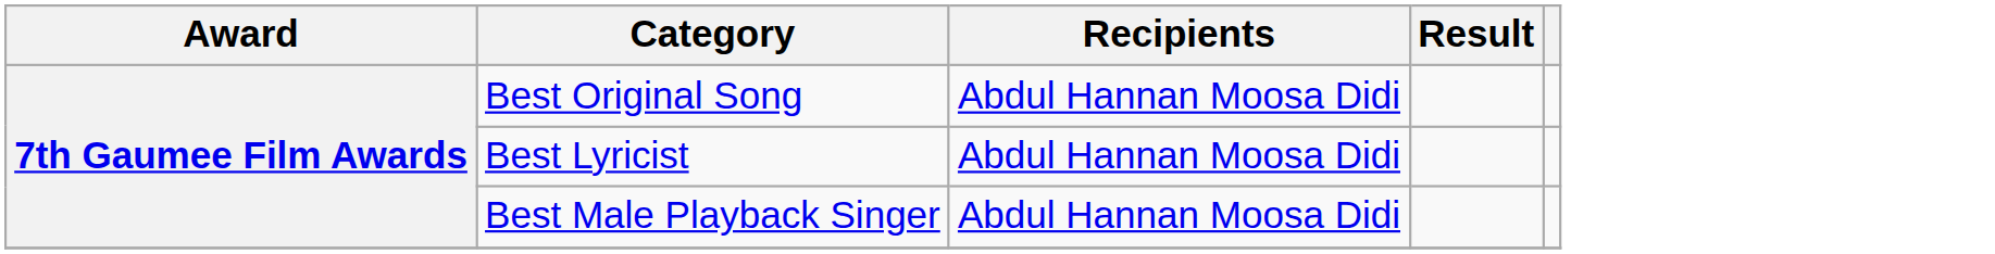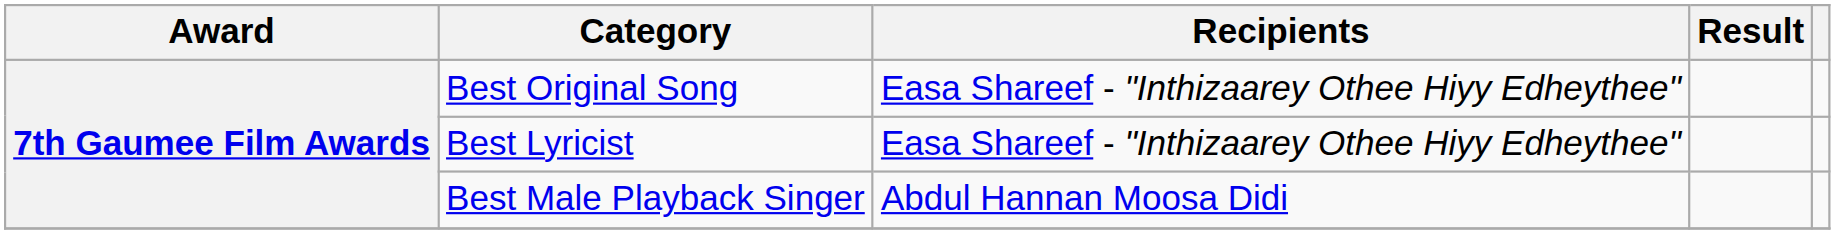 <table class="wikitable plainrowheaders sortable">
 <tr>
 <th scope="col">Award</th>
 <th scope="col">Category</th>
 <th scope="col">Recipients</th>
 <th scope="col">Result</th>
 <th scope="col" class="unsortable"></th>
 </tr>
 <tr>
 <th scope="row" rowspan="3"><a href='#'>7th Gaumee Film Awards</a></th>
 <td><a href='#'>Best Original Song</a></td>
-<td><a href='#'>Abdul Hannan Moosa Didi</a></td>
+<td><a href='#'>Easa Shareef</a> - <em>"Inthizaarey Othee Hiyy Edheythee"</em></td>
 <td></td>
 <td style="text-align:center;"></td>
 </tr>
 <tr>
 <td><a href='#'>Best Lyricist</a></td>
-<td><a href='#'>Abdul Hannan Moosa Didi</a></td>
+<td><a href='#'>Easa Shareef</a> - <em>"Inthizaarey Othee Hiyy Edheythee"</em></td>
 <td></td>
 <td style="text-align:center;"></td>
 </tr>
 <tr>
 <td><a href='#'>Best Male Playback Singer</a></td>
 <td><a href='#'>Abdul Hannan Moosa Didi</a></td>
 <td></td>
 <td style="text-align:center;"></td>
 </tr>
 <tr>
 </tr>
 </table>
